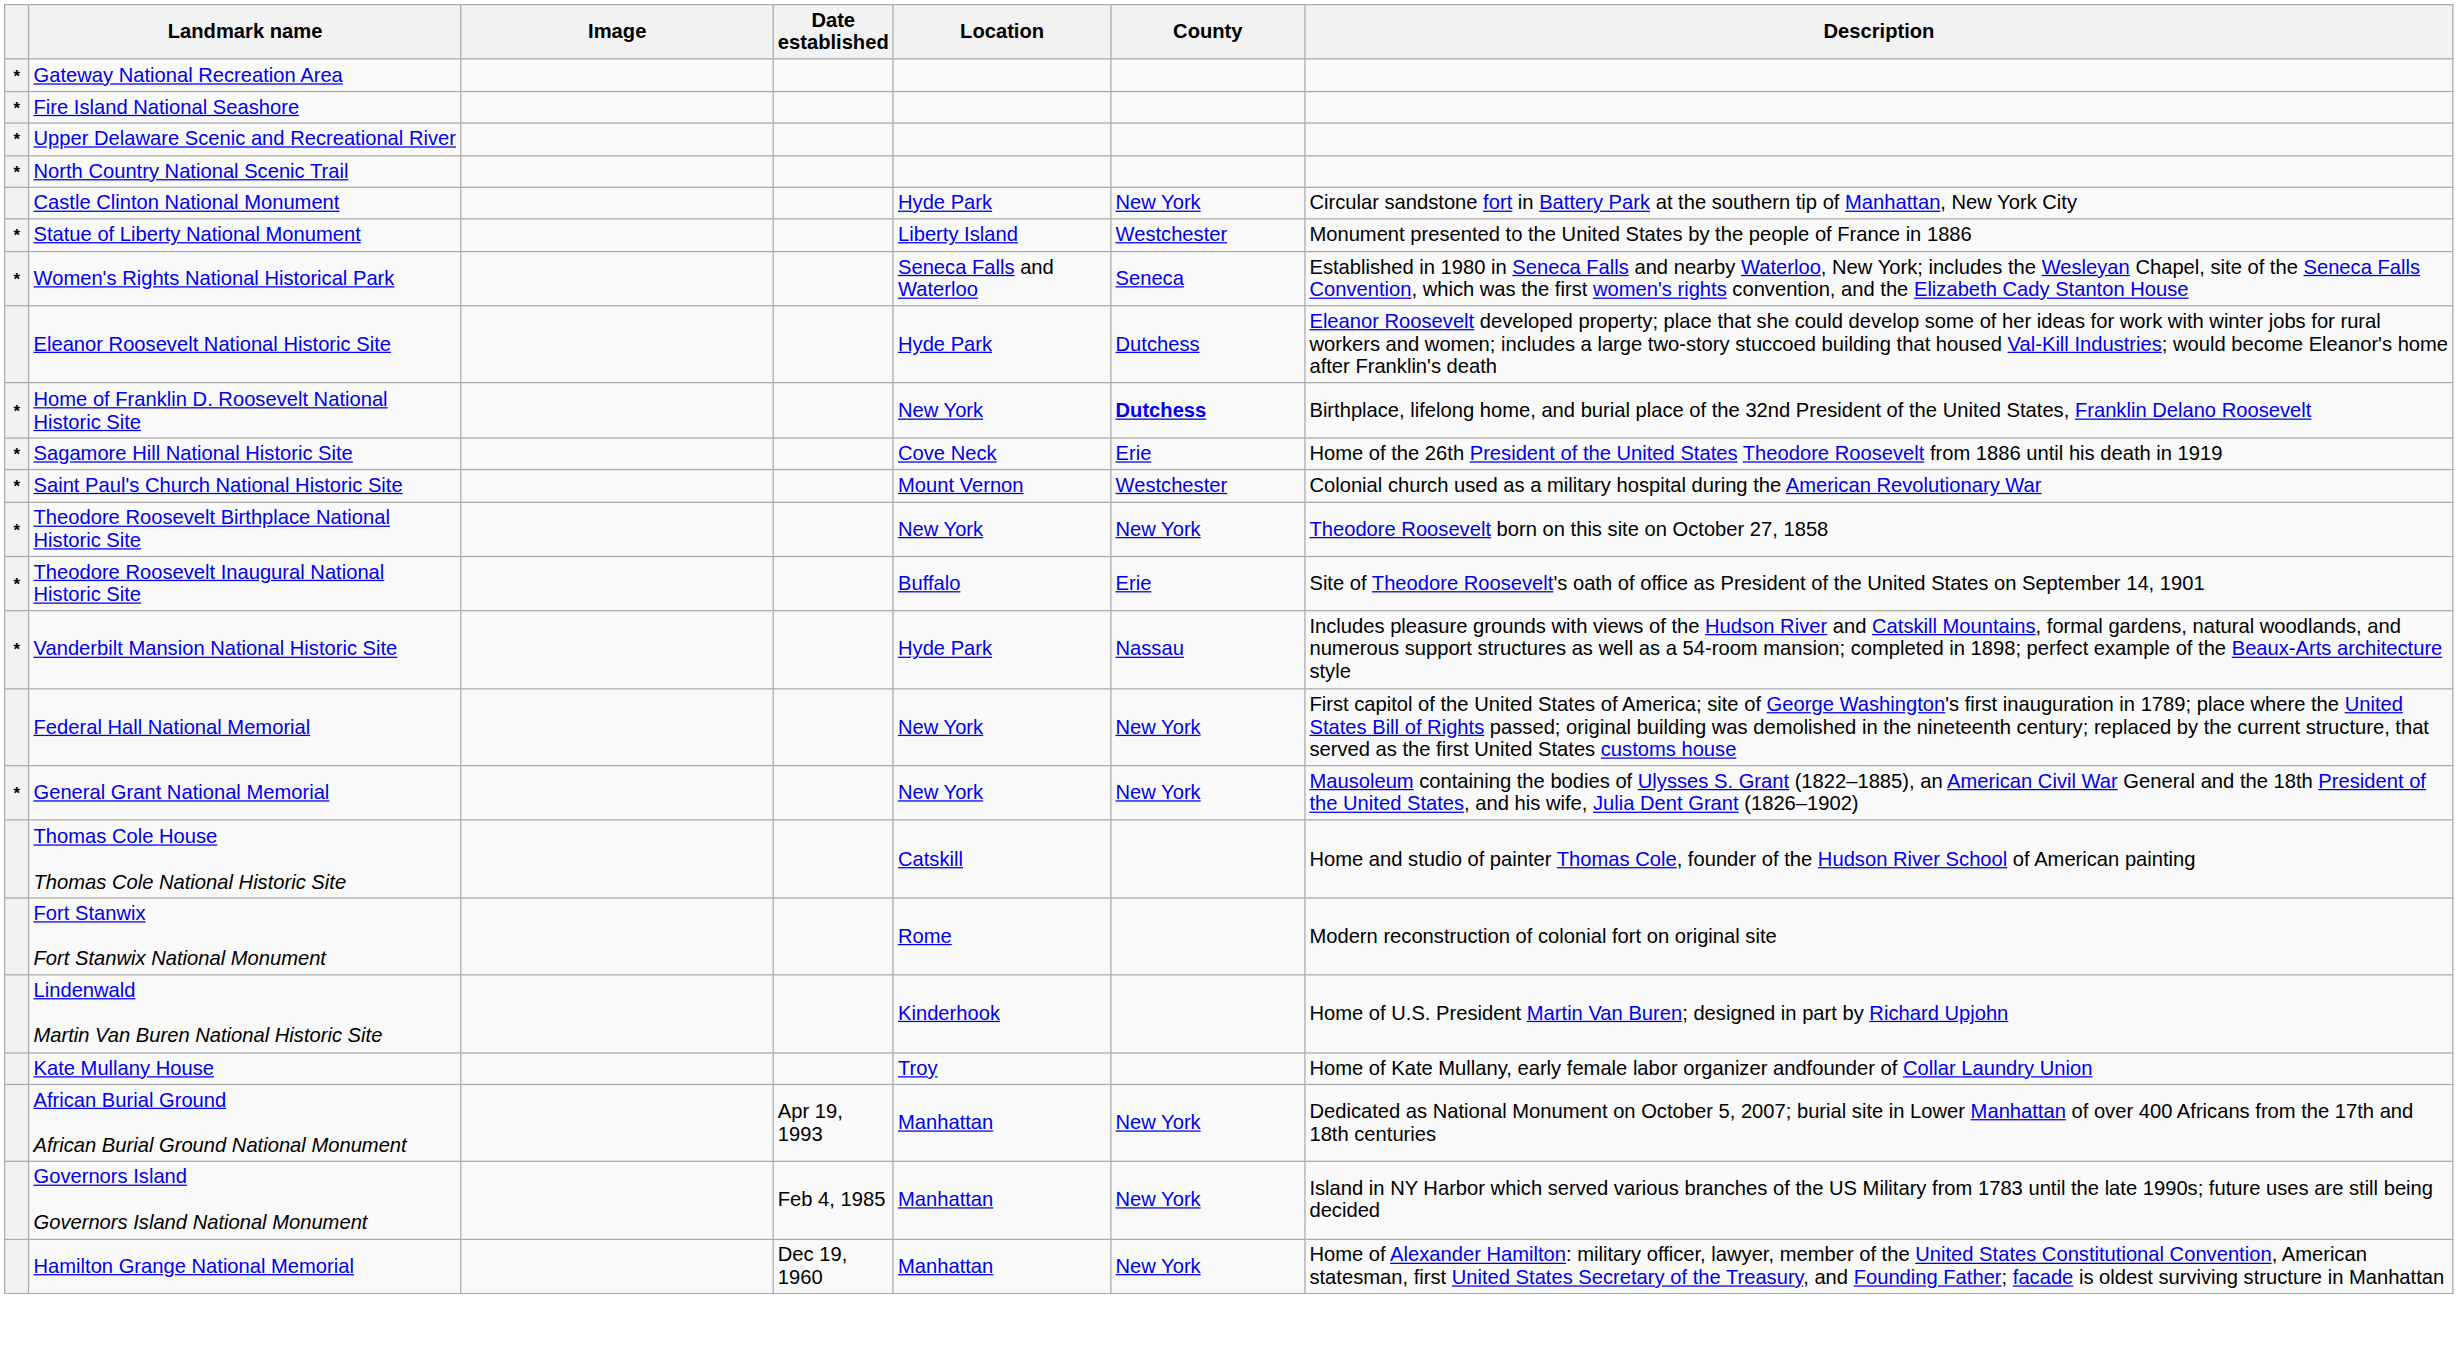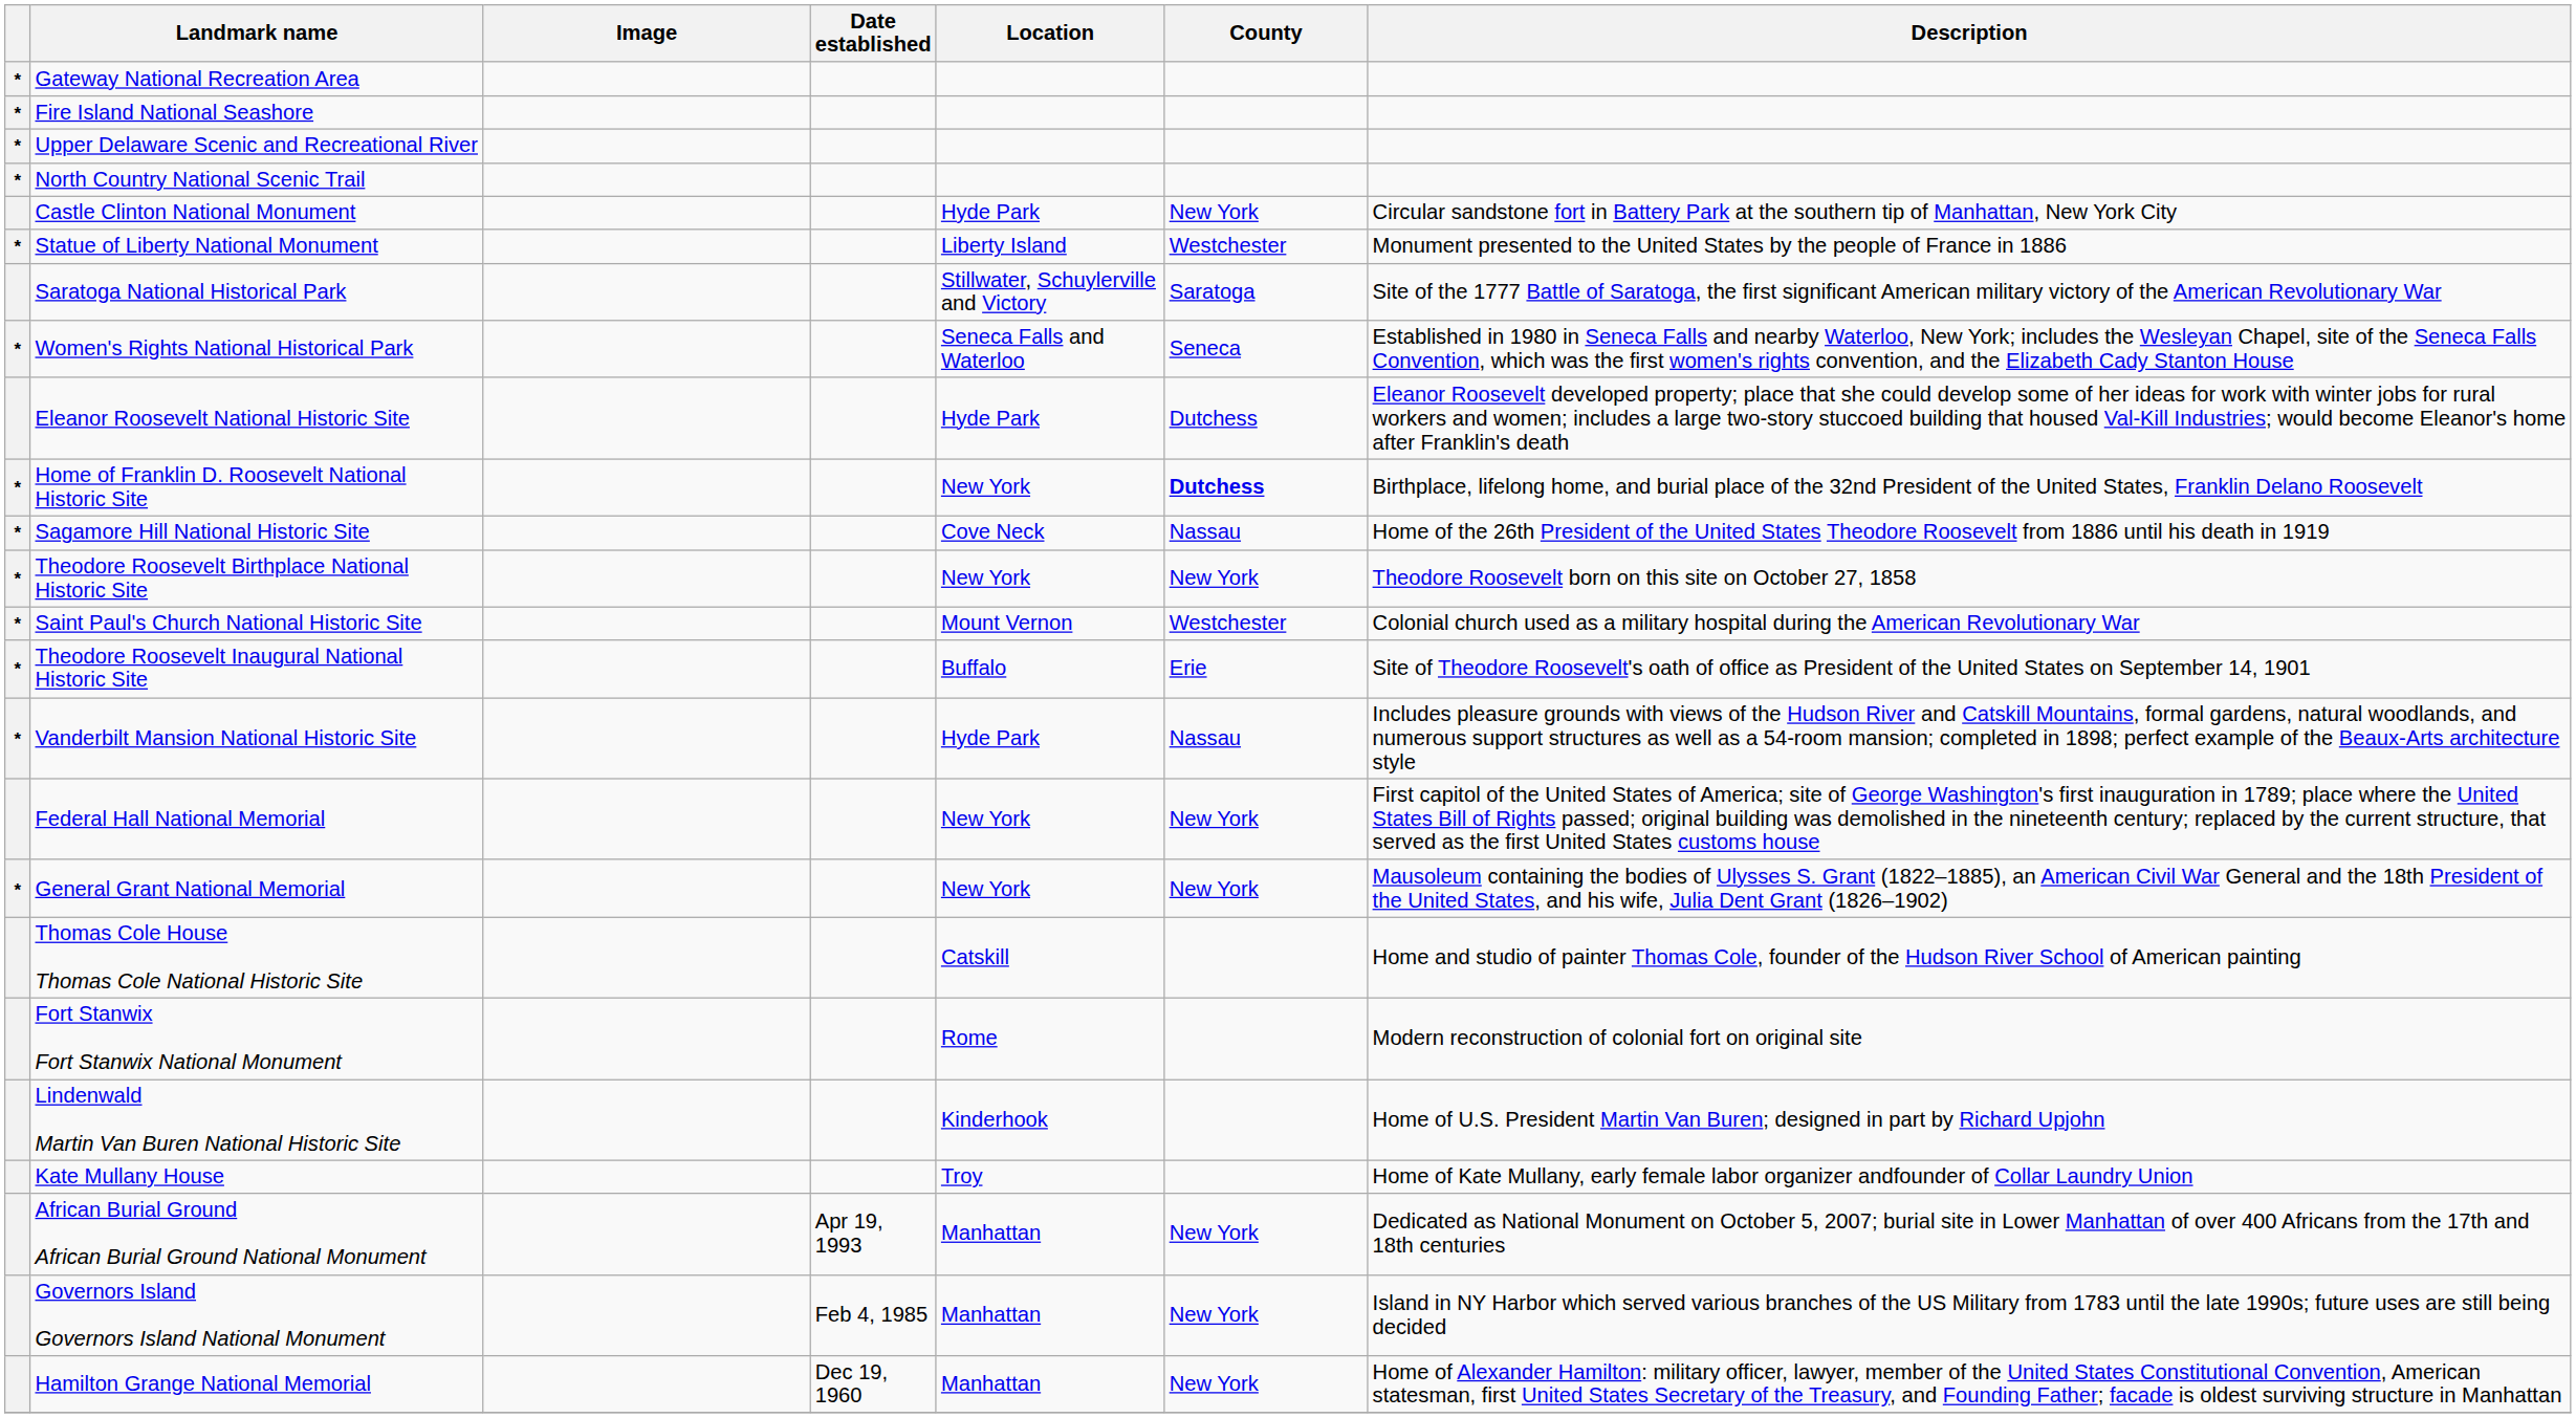 <table class="wikitable sortable" style="width:98%">
 <tr>
 <th width="1%"></th>
 <th width="18%">Landmark name</th>
 <th class="unsortable" width="13%">Image</th>
 <th date width="3%">Date established</th>
 <th width="9%">Location</th>
 <th width="8%">County</th>
 <th class="unsortable" width="48%">Description</th>
 </tr>
 <tr ->
 <th><small>*</small></th>
 <td><a href='#'>Gateway National Recreation Area</a></td>
 <td></td>
 <td></td>
 <td></td>
 <td></td>
 <td></td>
 </tr>
 <tr ->
 <th><small>*</small></th>
 <td><a href='#'>Fire Island National Seashore</a></td>
 <td></td>
 <td></td>
 <td></td>
 <td></td>
 <td></td>
 </tr>
 <tr ->
 <th><small>*</small></th>
 <td><a href='#'>Upper Delaware Scenic and Recreational River</a></td>
 <td></td>
 <td></td>
 <td></td>
 <td></td>
 <td></td>
 </tr>
 <tr ->
 <th><small>*</small></th>
 <td><a href='#'>North Country National Scenic Trail</a></td>
 <td></td>
 <td></td>
 <td></td>
 <td></td>
 <td></td>
 </tr>
 <tr ->
 <th></th>
 <td><a href='#'>Castle Clinton National Monument</a></td>
 <td></td>
 <td></td>
 <td><a href='#'>Hyde Park</a></td>
 <td><a href='#'>New York</a></td>
 <td>Circular sandstone <a href='#'>fort</a> in <a href='#'>Battery Park</a> at the southern tip of <a href='#'>Manhattan</a>, New York City</td>
 </tr>
 <tr ->
 <th><small>*</small></th>
 <td><a href='#'>Statue of Liberty National Monument</a></td>
 <td></td>
 <td></td>
 <td><a href='#'>Liberty Island</a></td>
 <td><a href='#'>Westchester</a></td>
 <td>Monument presented to the United States by the people of France in 1886</td>
 </tr>
 <tr ->
+<th></th>
+<td><a href='#'>Saratoga National Historical Park</a></td>
+<td></td>
+<td></td>
+<td><a href='#'>Stillwater</a>, <a href='#'>Schuylerville</a> and <a href='#'>Victory</a></td>
+<td><a href='#'>Saratoga</a></td>
+<td>Site of the 1777 <a href='#'>Battle of Saratoga</a>, the first significant American military victory of the <a href='#'>American Revolutionary War</a></td>
+</tr>
+<tr ->
 <th><small>*</small></th>
 <td><a href='#'>Women's Rights National Historical Park</a></td>
 <td></td>
 <td></td>
 <td><a href='#'>Seneca Falls</a> and <a href='#'>Waterloo</a></td>
 <td><a href='#'>Seneca</a></td>
 <td>Established in 1980 in <a href='#'>Seneca Falls</a> and nearby <a href='#'>Waterloo</a>, New York; includes the <a href='#'>Wesleyan</a> Chapel, site of the <a href='#'>Seneca Falls Convention</a>, which was the first <a href='#'>women's rights</a> convention, and the <a href='#'>Elizabeth Cady Stanton House</a></td>
 </tr>
 <tr ->
 <th></th>
 <td><a href='#'>Eleanor Roosevelt National Historic Site</a></td>
 <td></td>
 <td></td>
 <td><a href='#'>Hyde Park</a></td>
 <td><a href='#'>Dutchess</a></td>
 <td><a href='#'>Eleanor Roosevelt</a> developed property; place that she could develop some of her ideas for work with winter jobs for rural workers and women; includes a large two-story stuccoed building that housed <a href='#'>Val-Kill Industries</a>; would become Eleanor's home after Franklin's death</td>
 </tr>
 <tr ->
 <th><small>*</small></th>
 <td><a href='#'>Home of Franklin D. Roosevelt National Historic Site</a></td>
 <td></td>
 <td></td>
 <td><a href='#'>New York</a></td>
 <td><strong><a href='#'>Dutchess</a></strong></td>
 <td>Birthplace, lifelong home, and burial place of the 32nd President of the United States, <a href='#'>Franklin Delano Roosevelt</a></td>
 </tr>
 <tr ->
 <th><small>*</small></th>
 <td><a href='#'>Sagamore Hill National Historic Site</a></td>
 <td></td>
 <td></td>
 <td><a href='#'>Cove Neck</a></td>
-<td><a href='#'>Erie</a></td>
+<td><a href='#'>Nassau</a></td>
 <td>Home of the 26th <a href='#'>President of the United States</a> <a href='#'>Theodore Roosevelt</a> from 1886 until his death in 1919</td>
+</tr>
+<tr ->
+<th><small>*</small></th>
+<td><a href='#'>Theodore Roosevelt Birthplace National Historic Site</a></td>
+<td></td>
+<td></td>
+<td><a href='#'>New York</a></td>
+<td><a href='#'>New York</a></td>
+<td><a href='#'>Theodore Roosevelt</a> born on this site on October 27, 1858</td>
 </tr>
 <tr ->
 <th><small>*</small></th>
 <td><a href='#'>Saint Paul's Church National Historic Site</a></td>
 <td></td>
 <td></td>
 <td><a href='#'>Mount Vernon</a></td>
 <td><a href='#'>Westchester</a></td>
 <td>Colonial church used as a military hospital during the <a href='#'>American Revolutionary War</a></td>
-</tr>
-<tr ->
-<th><small>*</small></th>
-<td><a href='#'>Theodore Roosevelt Birthplace National Historic Site</a></td>
-<td></td>
-<td></td>
-<td><a href='#'>New York</a></td>
-<td><a href='#'>New York</a></td>
-<td><a href='#'>Theodore Roosevelt</a> born on this site on October 27, 1858</td>
 </tr>
 <tr ->
 <th><small>*</small></th>
 <td><a href='#'>Theodore Roosevelt Inaugural National Historic Site</a></td>
 <td></td>
 <td></td>
 <td><a href='#'>Buffalo</a></td>
 <td><a href='#'>Erie</a></td>
 <td>Site of <a href='#'>Theodore Roosevelt</a>'s oath of office as President of the United States on September 14, 1901</td>
 </tr>
 <tr ->
 <th><small>*</small></th>
 <td><a href='#'>Vanderbilt Mansion National Historic Site</a></td>
 <td></td>
 <td></td>
 <td><a href='#'>Hyde Park</a></td>
 <td><a href='#'>Nassau</a></td>
 <td>Includes pleasure grounds with views of the <a href='#'>Hudson River</a> and <a href='#'>Catskill Mountains</a>, formal gardens, natural woodlands, and numerous support structures as well as a 54-room mansion; completed in 1898; perfect example of the <a href='#'>Beaux-Arts architecture</a> style</td>
 </tr>
 <tr ->
 <th></th>
 <td><a href='#'>Federal Hall National Memorial</a></td>
 <td></td>
 <td></td>
 <td><a href='#'>New York</a></td>
 <td><a href='#'>New York</a></td>
 <td>First capitol of the United States of America; site of <a href='#'>George Washington</a>'s first inauguration in 1789; place where the <a href='#'>United States Bill of Rights</a> passed; original building was demolished in the nineteenth century; replaced by the current structure, that served as the first United States <a href='#'>customs house</a></td>
 </tr>
 <tr ->
 <th><small>*</small></th>
 <td><a href='#'>General Grant National Memorial</a></td>
 <td></td>
 <td></td>
 <td><a href='#'>New York</a></td>
 <td><a href='#'>New York</a></td>
 <td><a href='#'>Mausoleum</a> containing the bodies of <a href='#'>Ulysses S. Grant</a> (1822–1885), an <a href='#'>American Civil War</a> General and the 18th <a href='#'>President of the United States</a>, and his wife, <a href='#'>Julia Dent Grant</a> (1826–1902)</td>
 </tr>
 <tr ->
 <th></th>
 <td><a href='#'>Thomas Cole House</a><br><br><em>Thomas Cole National Historic Site</em></td>
 <td></td>
 <td></td>
 <td><a href='#'>Catskill</a> <small></small></td>
 <td></td>
 <td>Home and studio of painter <a href='#'>Thomas Cole</a>, founder of the <a href='#'>Hudson River School</a> of American painting</td>
 </tr>
 <tr>
 <th></th>
 <td><a href='#'>Fort Stanwix</a><br><br><em>Fort Stanwix National Monument</em></td>
 <td></td>
 <td></td>
 <td><a href='#'>Rome</a> <small></small></td>
 <td></td>
 <td>Modern reconstruction of colonial fort on original site</td>
 </tr>
 <tr>
 <th></th>
 <td><a href='#'>Lindenwald</a><br><br><em>Martin Van Buren National Historic Site</em></td>
 <td></td>
 <td></td>
 <td><a href='#'>Kinderhook</a> <small></small></td>
 <td></td>
 <td>Home of U.S. President <a href='#'>Martin Van Buren</a>; designed in part by <a href='#'>Richard Upjohn</a></td>
 </tr>
 <tr>
 <th></th>
 <td><a href='#'>Kate Mullany House</a></td>
 <td></td>
 <td></td>
 <td><a href='#'>Troy</a> <small></small></td>
 <td></td>
 <td>Home of Kate Mullany, early female labor organizer andfounder of <a href='#'>Collar Laundry Union</a></td>
 </tr>
 <tr>
 <th></th>
 <td><a href='#'>African Burial Ground</a><br><br><em>African Burial Ground National Monument</em></td>
 <td></td>
 <td>Apr 19, 1993</td>
 <td><a href='#'>Manhattan</a> <small></small></td>
 <td><a href='#'>New York</a></td>
 <td>Dedicated as National Monument on October 5, 2007;  burial site in Lower <a href='#'>Manhattan</a> of over 400 Africans from the 17th and 18th centuries</td>
 </tr>
 <tr>
 <th></th>
 <td><a href='#'>Governors Island</a><br><br><em>Governors Island National Monument</em></td>
 <td></td>
 <td>Feb 4, 1985</td>
 <td><a href='#'>Manhattan</a></td>
 <td><a href='#'>New York</a></td>
 <td>Island in NY Harbor which served various branches of the US Military from 1783 until the late 1990s; future uses are still being decided</td>
 </tr>
 <tr>
 <th></th>
 <td><a href='#'>Hamilton Grange National Memorial</a></td>
 <td></td>
 <td>Dec 19, 1960</td>
 <td><a href='#'>Manhattan</a></td>
 <td><a href='#'>New York</a></td>
 <td>Home of <a href='#'>Alexander Hamilton</a>: military officer, lawyer, member of the <a href='#'>United States Constitutional Convention</a>, American statesman, first <a href='#'>United States Secretary of the Treasury</a>, and <a href='#'>Founding Father</a>; <a href='#'>facade</a> is oldest surviving structure in Manhattan</td>
 </tr>
 <tr>
 </tr>
 </table>
